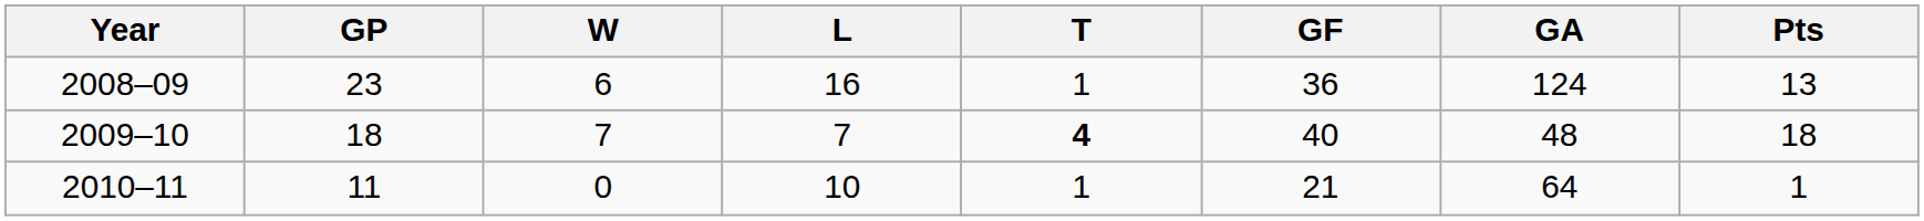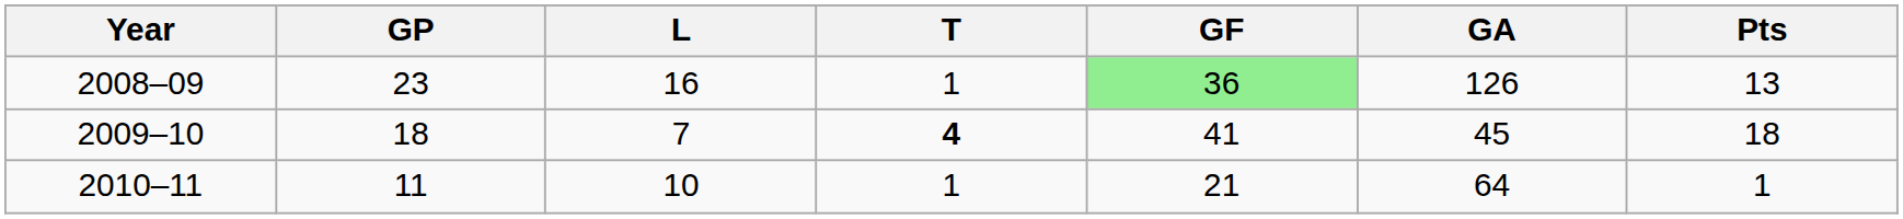 <table class="wikitable sortable">
 <tr>
 <th bgcolor="#DDDDFF" width="7.5%">Year</th>
 <th bgcolor="#DDDDFF" width="7.5%" title="Games played" class="unsortable">GP</th>
-<th bgcolor="#DDDDFF" width="7.5%" title="Wins">W</th>
 <th bgcolor="#DDDDFF" width="7.5%" title="Losses">L</th>
 <th bgcolor="#DDDDFF" width="7.5%" title="Ties">T</th>
 <th bgcolor="#DDDDFF" width="7.5%" title="Goals for">GF</th>
 <th bgcolor="#DDDDFF" width="7.5%" title="Goals against">GA</th>
 <th bgcolor="#DDDDFF" width="7.5%" title="Points">Pts</th>
 </tr>
 <tr align=center>
 <td>2008–09</td>
 <td>23</td>
-<td>6</td>
 <td>16</td>
 <td>1</td>
-<td>36</td>
-<td>124</td>
+<td style="background: lightgreen;">36</td>
+<td>126</td>
 <td>13</td>
 </tr>
 <tr align=center>
 <td>2009–10</td>
 <td>18</td>
 <td>7</td>
-<td>7</td>
 <td><strong>4</strong></td>
-<td>40</td>
-<td>48</td>
+<td>41</td>
+<td>45</td>
 <td>18</td>
 </tr>
 <tr align=center>
 <td>2010–11</td>
 <td>11</td>
-<td>0</td>
 <td>10</td>
 <td>1</td>
 <td>21</td>
 <td>64</td>
 <td>1</td>
 </tr>
 </table>
